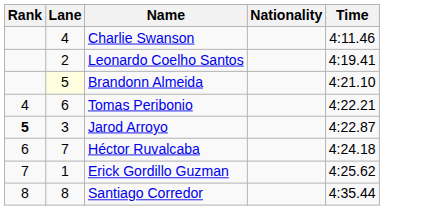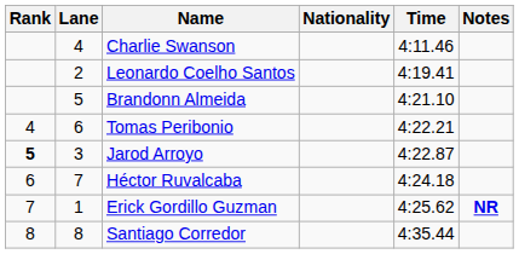 <table class="wikitable sortable" style="text-align:center">
 <tr>
 <th>Rank</th>
 <th>Lane</th>
 <th>Name</th>
 <th>Nationality</th>
 <th>Time</th>
+<th>Notes</th>
 </tr>
 <tr>
 <td></td>
 <td>4</td>
 <td align=left><a href='#'>Charlie Swanson</a></td>
 <td align=left></td>
 <td>4:11.46</td>
+<td></td>
 </tr>
 <tr>
 <td></td>
 <td>2</td>
 <td align=left><a href='#'>Leonardo Coelho Santos</a></td>
 <td align=left></td>
 <td>4:19.41</td>
+<td></td>
 </tr>
 <tr>
 <td></td>
-<td style="background: lightyellow;">5</td>
+<td>5</td>
 <td align=left><a href='#'>Brandonn Almeida</a></td>
 <td align=left></td>
 <td>4:21.10</td>
+<td></td>
 </tr>
 <tr>
 <td>4</td>
 <td>6</td>
 <td align=left><a href='#'>Tomas Peribonio</a></td>
 <td align=left></td>
 <td>4:22.21</td>
+<td></td>
 </tr>
 <tr>
 <td><strong>5</strong></td>
 <td>3</td>
 <td align=left><a href='#'>Jarod Arroyo</a></td>
 <td align=left></td>
 <td>4:22.87</td>
+<td></td>
 </tr>
 <tr>
 <td>6</td>
 <td>7</td>
 <td align=left><a href='#'>Héctor Ruvalcaba</a></td>
 <td align=left></td>
 <td>4:24.18</td>
+<td></td>
 </tr>
 <tr>
 <td>7</td>
 <td>1</td>
 <td align=left><a href='#'>Erick Gordillo Guzman</a></td>
 <td align=left></td>
 <td>4:25.62</td>
+<td><strong><a href='#'>NR</a></strong></td>
 </tr>
 <tr>
 <td>8</td>
 <td>8</td>
 <td align=left><a href='#'>Santiago Corredor</a></td>
 <td align=left></td>
 <td>4:35.44</td>
+<td></td>
 </tr>
 </table>
